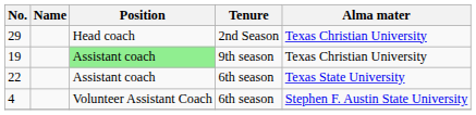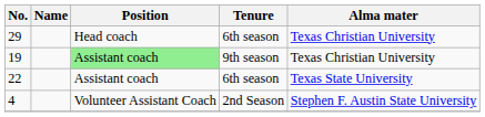 <table class="wikitable sortable">
 <tr>
 <th>No.</th>
 <th>Name</th>
 <th>Position</th>
 <th>Tenure</th>
 <th>Alma mater</th>
 </tr>
 <tr>
 <td>29</td>
 <td></td>
 <td>Head coach</td>
-<td>2nd Season</td>
+<td>6th season</td>
 <td><a href='#'>Texas Christian University</a></td>
 </tr>
 <tr>
 <td>19</td>
 <td></td>
 <td style="background: lightgreen;">Assistant coach</td>
 <td>9th season</td>
 <td>Texas Christian University</td>
 </tr>
 <tr>
 <td>22</td>
 <td></td>
 <td>Assistant coach</td>
 <td>6th season</td>
 <td><a href='#'>Texas State University</a></td>
 </tr>
 <tr>
 <td>4</td>
 <td></td>
 <td>Volunteer Assistant Coach</td>
-<td>6th season</td>
+<td>2nd Season</td>
 <td><a href='#'>Stephen F. Austin State University</a></td>
 </tr>
 <tr>
 </tr>
 </table>
